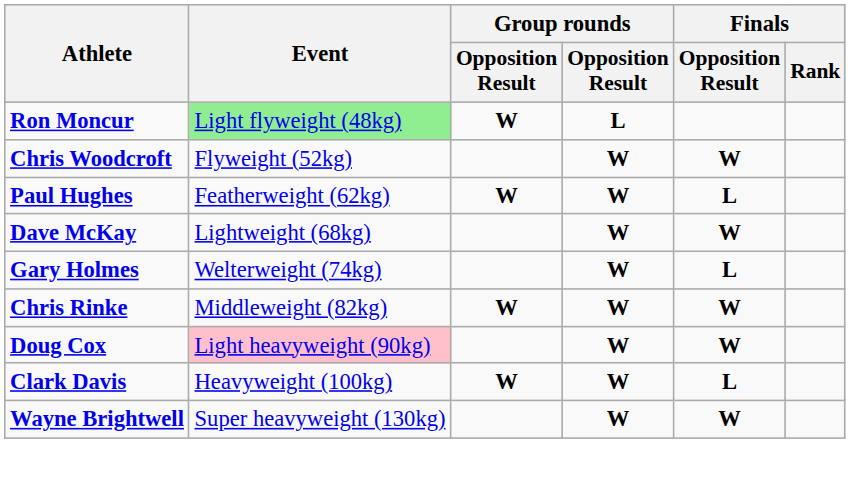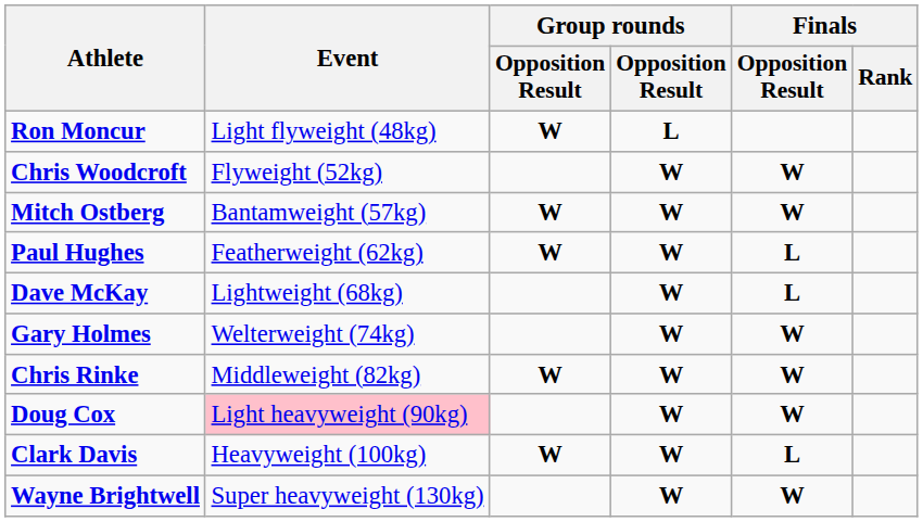 <table class="wikitable" style="font-size:90%; text-align:center">
 <tr>
 <th rowspan=2>Athlete</th>
 <th rowspan=2>Event</th>
 <th colspan=2>Group rounds</th>
 <th colspan=2>Finals</th>
 </tr>
 <tr style="font-size:95%">
 <th>Opposition<br>Result</th>
 <th>Opposition<br>Result</th>
 <th>Opposition<br>Result</th>
 <th>Rank</th>
 </tr>
 <tr>
 <td align=left><strong><a href='#'>Ron Moncur</a></strong></td>
-<td align=left style="background: lightgreen;"><a href='#'>Light flyweight (48kg)</a></td>
+<td align=left><a href='#'>Light flyweight (48kg)</a></td>
 <td> <strong>W</strong></td>
 <td> <strong>L</strong></td>
 <td></td>
 <td></td>
 </tr>
 <tr>
 <td align=left><strong><a href='#'>Chris Woodcroft</a></strong></td>
 <td align=left><a href='#'>Flyweight (52kg)</a></td>
 <td></td>
+<td> <strong>W</strong></td>
+<td> <strong>W</strong></td>
+<td></td>
+</tr>
+<tr>
+<td align=left><strong><a href='#'>Mitch Ostberg</a></strong></td>
+<td align=left><a href='#'>Bantamweight (57kg)</a></td>
+<td> <strong>W</strong></td>
 <td> <strong>W</strong></td>
 <td> <strong>W</strong></td>
 <td></td>
 </tr>
 <tr>
 <td align=left><strong><a href='#'>Paul Hughes</a></strong></td>
 <td align=left><a href='#'>Featherweight (62kg)</a></td>
 <td> <strong>W</strong></td>
 <td> <strong>W</strong></td>
 <td> <strong>L</strong></td>
 <td></td>
 </tr>
 <tr>
 <td align=left><strong><a href='#'>Dave McKay</a></strong></td>
 <td align=left><a href='#'>Lightweight (68kg)</a></td>
 <td></td>
 <td> <strong>W</strong></td>
-<td> <strong>W</strong></td>
+<td> <strong>L</strong></td>
 <td></td>
 </tr>
 <tr>
 <td align=left><strong><a href='#'>Gary Holmes</a></strong></td>
 <td align=left><a href='#'>Welterweight (74kg)</a></td>
 <td></td>
 <td> <strong>W</strong></td>
-<td> <strong>L</strong></td>
+<td> <strong>W</strong></td>
 <td></td>
 </tr>
 <tr>
 <td align=left><strong><a href='#'>Chris Rinke</a></strong></td>
 <td align=left><a href='#'>Middleweight (82kg)</a></td>
 <td> <strong>W</strong></td>
 <td> <strong>W</strong></td>
 <td> <strong>W</strong></td>
 <td></td>
 </tr>
 <tr>
 <td align=left><strong><a href='#'>Doug Cox</a></strong></td>
 <td align=left style="background: pink;"><a href='#'>Light heavyweight (90kg)</a></td>
 <td></td>
 <td> <strong>W</strong></td>
 <td> <strong>W</strong></td>
 <td></td>
 </tr>
 <tr>
 <td align=left><strong><a href='#'>Clark Davis</a></strong></td>
 <td align=left><a href='#'>Heavyweight (100kg)</a></td>
 <td> <strong>W</strong></td>
 <td> <strong>W</strong></td>
 <td> <strong>L</strong></td>
 <td></td>
 </tr>
 <tr>
 <td align=left><strong><a href='#'>Wayne Brightwell</a></strong></td>
 <td align=left><a href='#'>Super heavyweight (130kg)</a></td>
 <td></td>
 <td> <strong>W</strong></td>
 <td> <strong>W</strong></td>
 <td></td>
 </tr>
 </table>
